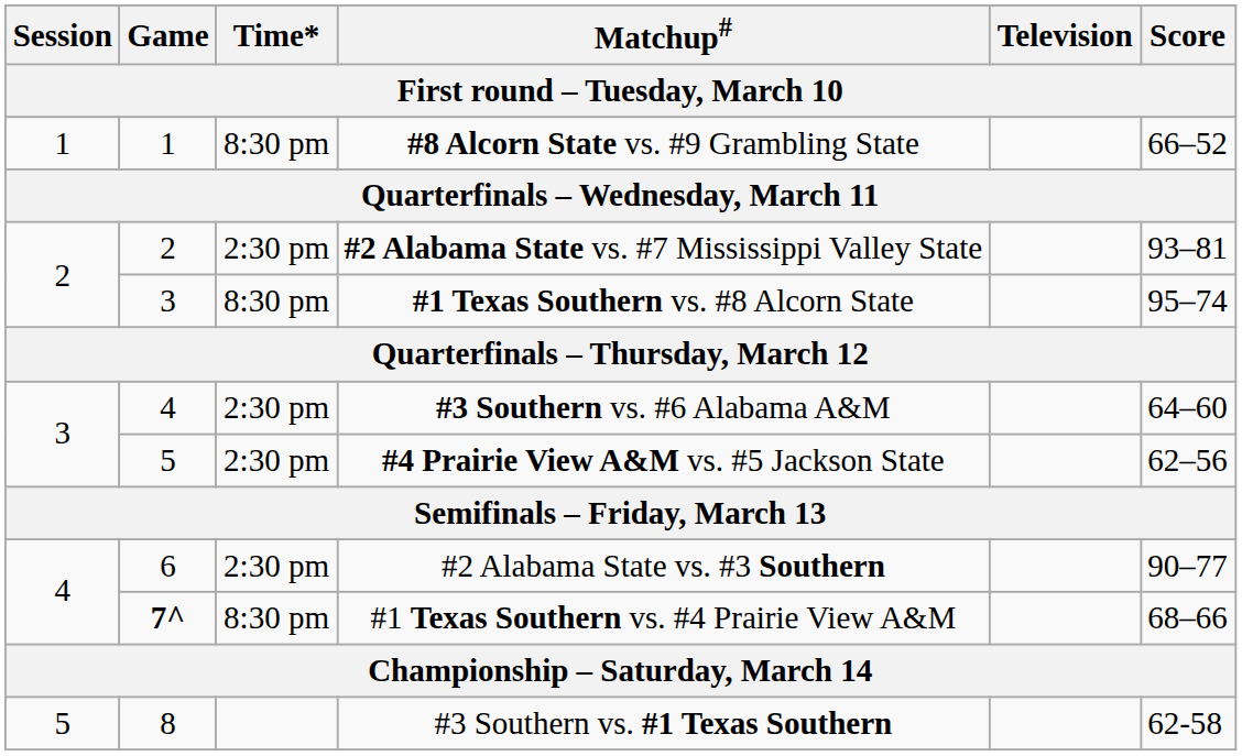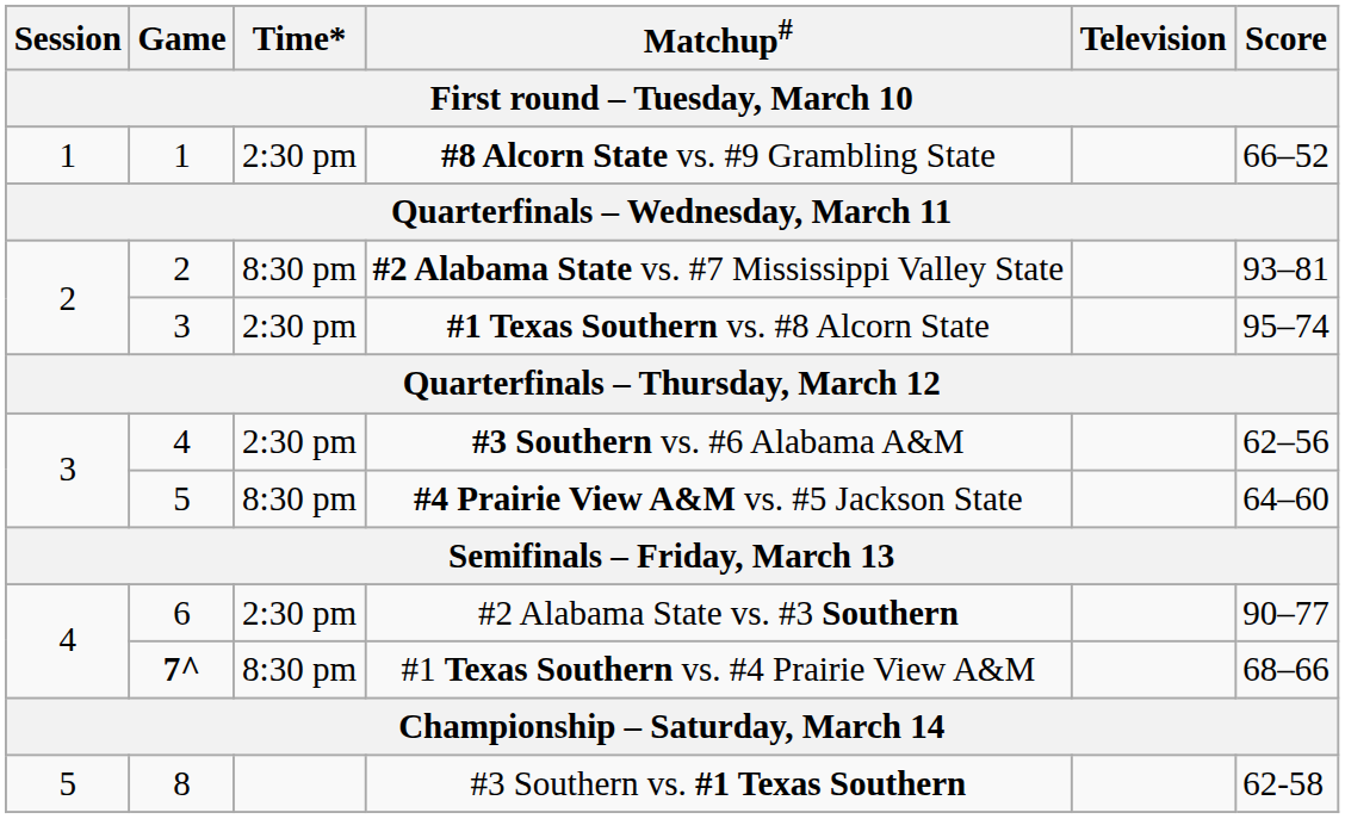 <table class="wikitable" style="font-size: 95%">
 <tr>
 <th>Session</th>
 <th>Game</th>
 <th>Time*</th>
 <th>Matchup<sup>#</sup></th>
 <th>Television</th>
 <th>Score</th>
 </tr>
 <tr>
 <th colspan=6>First round – Tuesday, March 10</th>
 </tr>
 <tr>
 <td align=center>1</td>
 <td align=center>1</td>
-<td>8:30 pm</td>
+<td>2:30 pm</td>
 <td align=center><strong>#8 Alcorn State</strong> vs. #9 Grambling State</td>
 <td></td>
 <td>66–52</td>
 </tr>
 <tr>
 <th colspan=6>Quarterfinals – Wednesday, March 11</th>
 </tr>
 <tr>
 <td rowspan=2 align=center>2</td>
 <td align=center>2</td>
-<td>2:30 pm</td>
+<td>8:30 pm</td>
 <td align=center><strong>#2 Alabama State</strong> vs. #7 Mississippi Valley State</td>
 <td></td>
 <td>93–81</td>
 </tr>
 <tr>
 <td align=center>3</td>
-<td>8:30 pm</td>
+<td>2:30 pm</td>
 <td align=center><strong>#1 Texas Southern</strong> vs. #8 Alcorn State</td>
 <td></td>
 <td>95–74</td>
 </tr>
 <tr>
 <th colspan=6>Quarterfinals – Thursday, March 12</th>
 </tr>
 <tr>
 <td rowspan=2 align=center>3</td>
 <td align=center>4</td>
 <td>2:30 pm</td>
 <td align=center><strong>#3 Southern</strong> vs. #6 Alabama A&M</td>
 <td></td>
-<td>64–60</td>
+<td>62–56</td>
 </tr>
 <tr>
 <td align=center>5</td>
-<td>2:30 pm</td>
+<td>8:30 pm</td>
 <td align=center><strong>#4 Prairie View A&M</strong> vs. #5 Jackson State</td>
 <td></td>
-<td>62–56</td>
+<td>64–60</td>
 </tr>
 <tr>
 <th colspan=6>Semifinals – Friday, March 13</th>
 </tr>
 <tr>
 <td rowspan=2 align=center>4</td>
 <td align=center>6</td>
 <td>2:30 pm</td>
 <td align=center>#2 Alabama State vs. #3 <strong>Southern</strong></td>
 <td></td>
 <td>90–77</td>
 </tr>
 <tr>
 <td align=center><strong>7^</strong></td>
 <td>8:30 pm</td>
 <td align=center>#1 <strong>Texas Southern</strong> vs. #4 Prairie View A&M</td>
 <td></td>
 <td>68–66</td>
 </tr>
 <tr>
 <th colspan=6>Championship – Saturday, March 14</th>
 </tr>
 <tr>
 <td align=center>5</td>
 <td align=center>8</td>
 <td></td>
 <td align=center>#3 Southern vs. <strong>#1 Texas Southern</strong></td>
 <td></td>
 <td>62-58</td>
 </tr>
 </table>
